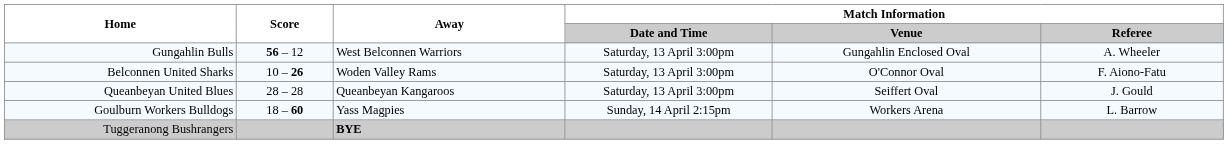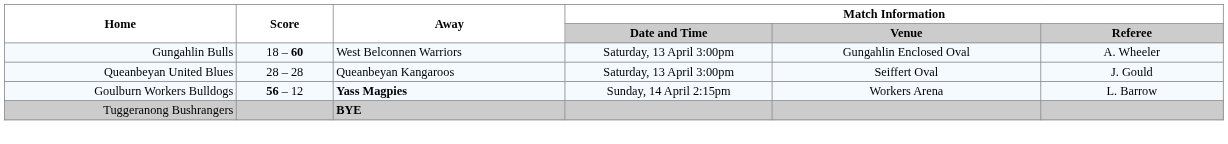 <table border="1" cellpadding="3" cellspacing="0" width="100%" style="border-collapse:collapse;  text-align:center;">
 <tr>
 <th rowspan="2" width="19%">Home</th>
 <th rowspan="2" width="8%">Score</th>
 <th rowspan="2" width="19%">Away</th>
 <th colspan="3">Match Information</th>
 </tr>
 <tr bgcolor="#CCCCCC">
 <th width="17%">Date and Time</th>
 <th width="22%">Venue</th>
 <th width="50%">Referee</th>
 </tr>
 <tr style="text-align:center; background:#f5faff;">
 <td align="right">Gungahlin Bulls </td>
-<td><strong>56</strong> – 12</td>
+<td>18 – <strong>60</strong></td>
 <td align="left"> West Belconnen Warriors</td>
 <td>Saturday, 13 April 3:00pm</td>
 <td>Gungahlin Enclosed Oval</td>
 <td>A. Wheeler</td>
-</tr>
-<tr style="text-align:center; background:#f5faff;">
-<td align="right">Belconnen United Sharks </td>
-<td>10 – <strong>26</strong></td>
-<td align="left"> Woden Valley Rams</td>
-<td>Saturday, 13 April 3:00pm</td>
-<td>O'Connor Oval</td>
-<td>F. Aiono-Fatu</td>
 </tr>
 <tr style="text-align:center; background:#f5faff;">
 <td align="right">Queanbeyan United Blues </td>
 <td>28 – 28</td>
 <td align="left"> Queanbeyan Kangaroos</td>
 <td>Saturday, 13 April 3:00pm</td>
 <td>Seiffert Oval</td>
 <td>J. Gould</td>
 </tr>
 <tr style="text-align:center; background:#f5faff;">
 <td align="right">Goulburn Workers Bulldogs <strong></strong></td>
-<td>18 – <strong>60</strong></td>
-<td align="left"> Yass Magpies</td>
+<td><strong>56</strong> – 12</td>
+<td align="left"><strong> Yass Magpies</strong></td>
 <td>Sunday, 14 April 2:15pm</td>
 <td>Workers Arena</td>
 <td>L. Barrow</td>
 </tr>
 <tr style="text-align:center; background:#CCCCCC;">
 <td align="right">Tuggeranong Bushrangers </td>
 <td></td>
 <td align="left"><strong>BYE</strong></td>
 <td></td>
 <td></td>
 <td></td>
 </tr>
 </table>
